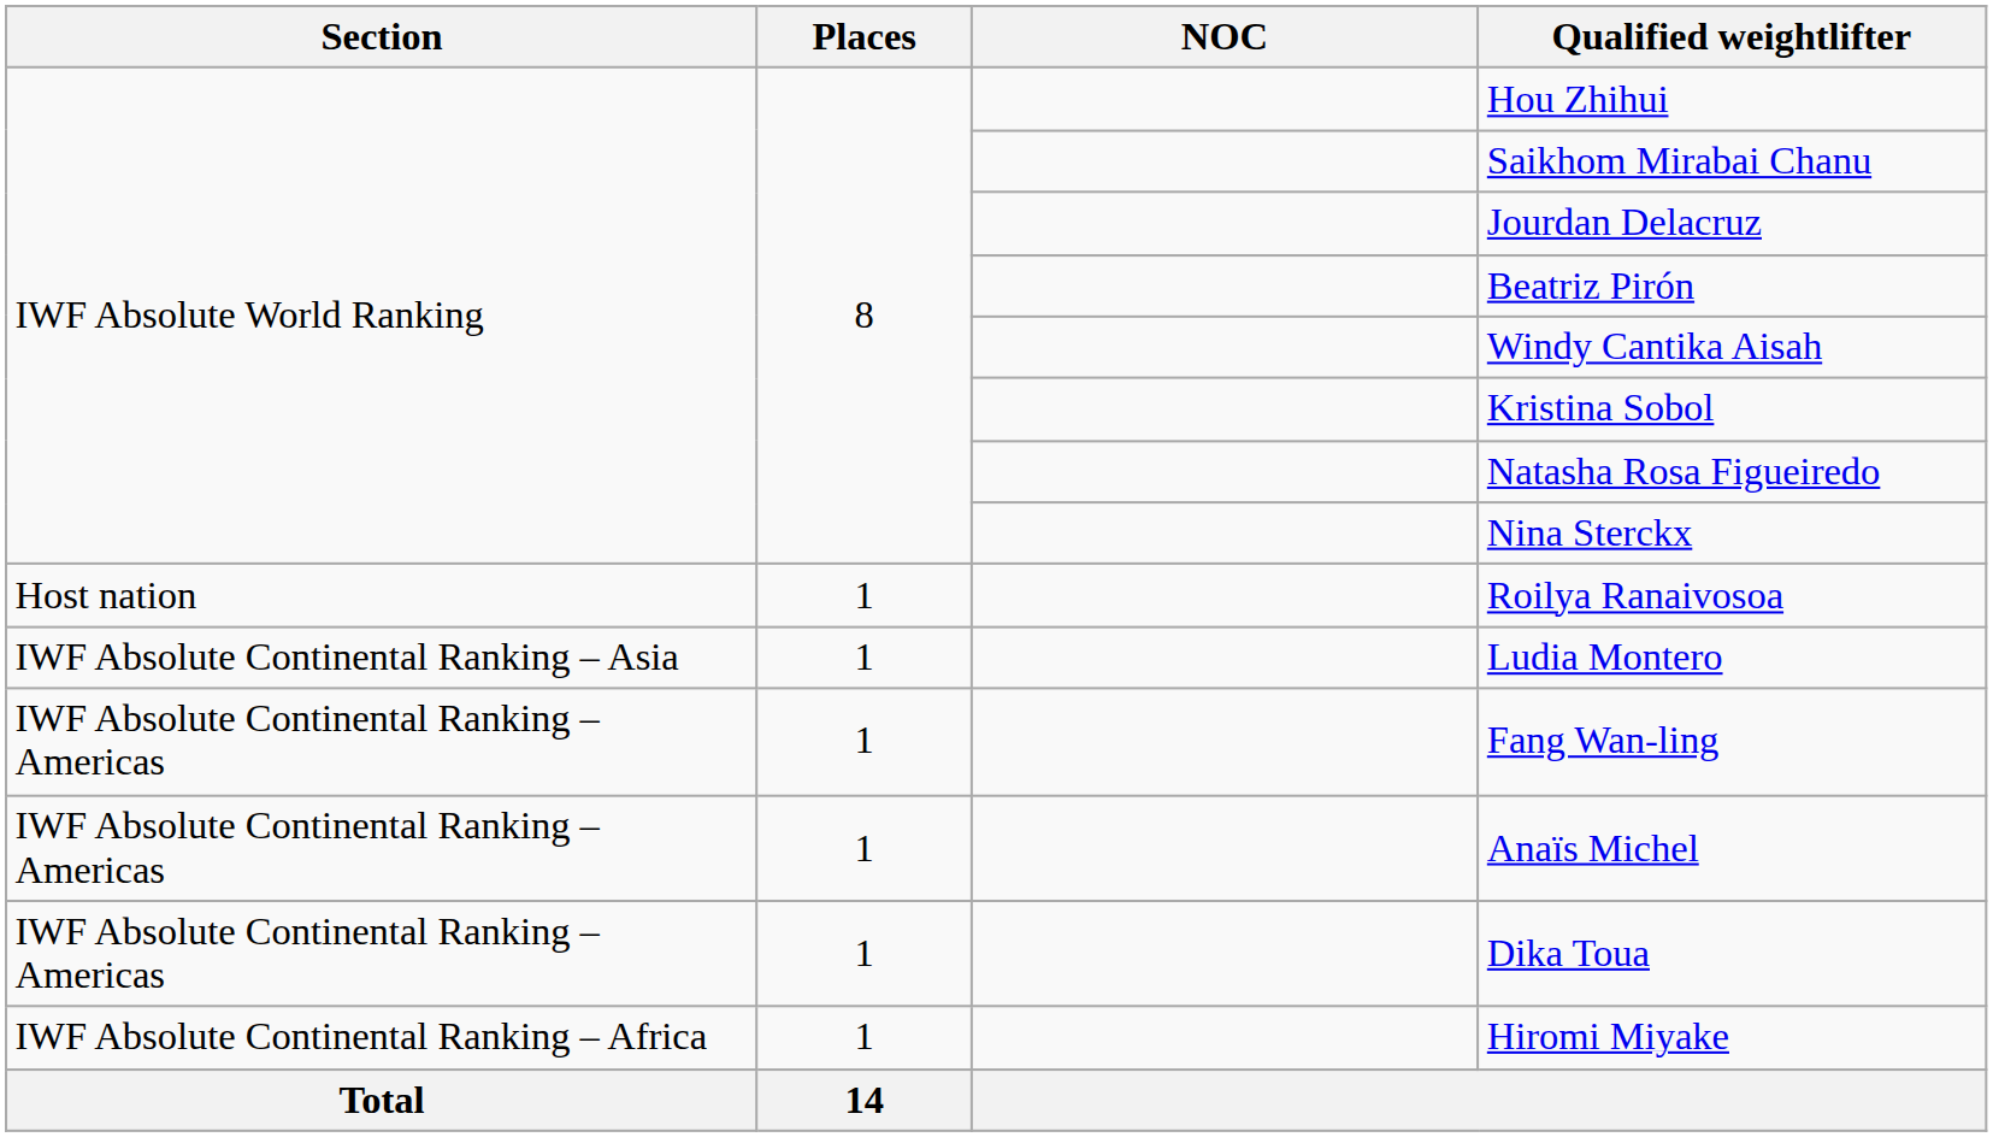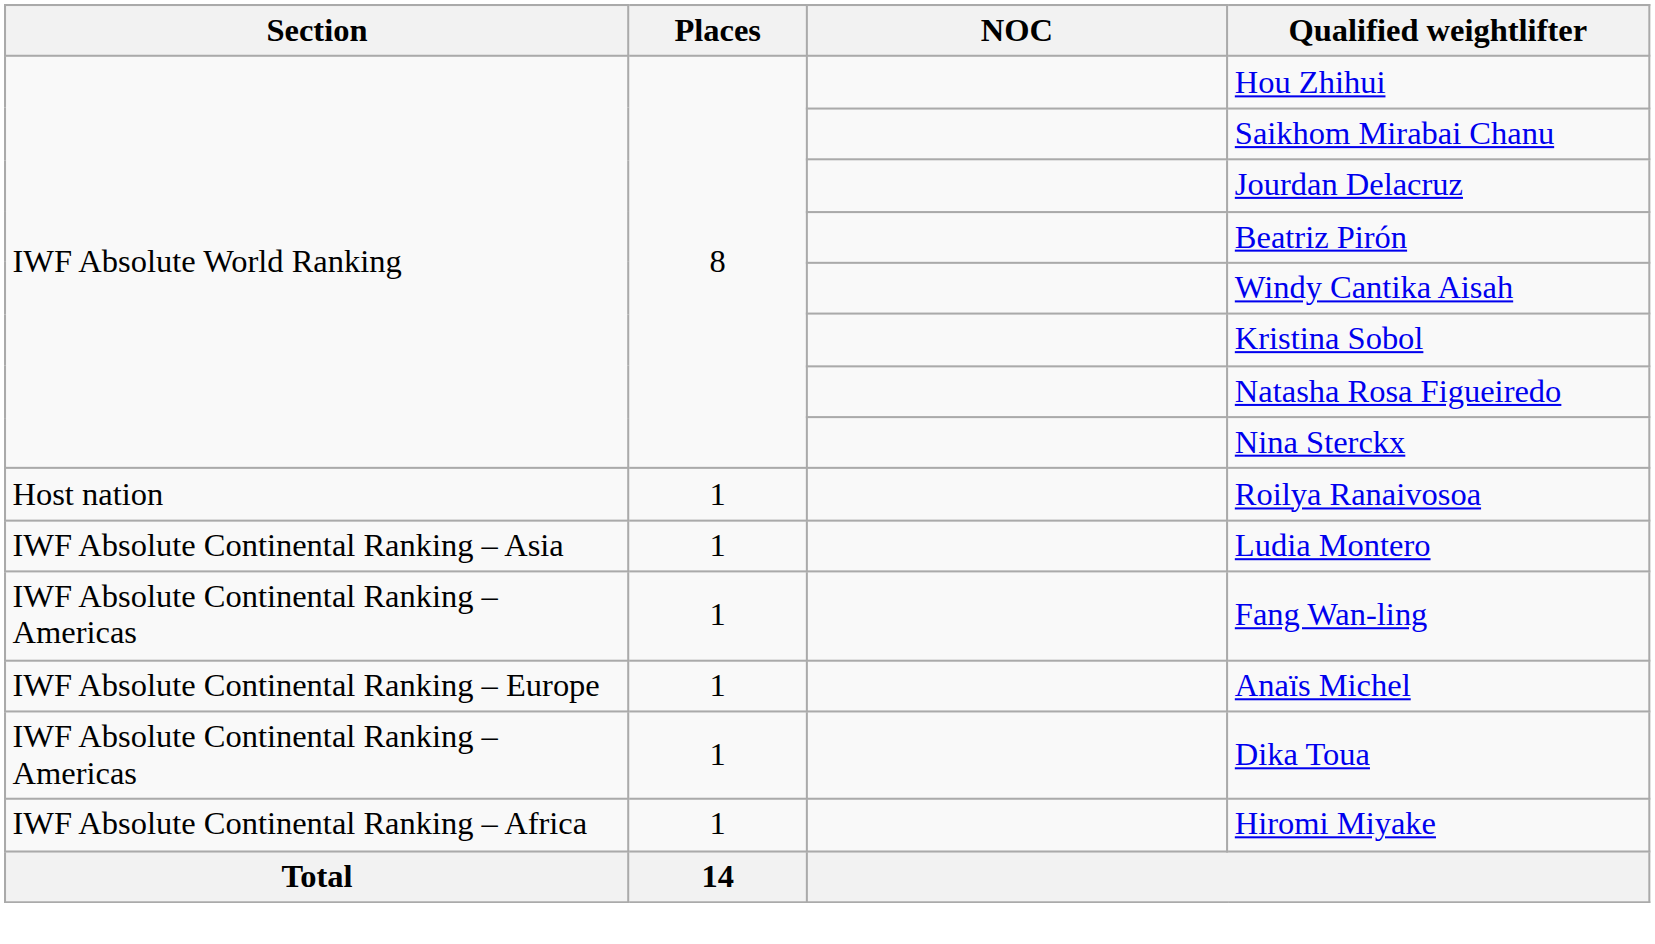 <table class="wikitable">
 <tr>
 <th width=300>Section</th>
 <th width=80>Places</th>
 <th width=200>NOC</th>
 <th width=200>Qualified weightlifter</th>
 </tr>
 <tr>
 <td rowspan=8>IWF Absolute World Ranking</td>
 <td rowspan=8 align=center>8</td>
 <td></td>
 <td><a href='#'>Hou Zhihui</a></td>
 </tr>
 <tr>
 <td></td>
 <td><a href='#'>Saikhom Mirabai Chanu</a></td>
 </tr>
 <tr>
 <td></td>
 <td><a href='#'>Jourdan Delacruz</a></td>
 </tr>
 <tr>
 <td></td>
 <td><a href='#'>Beatriz Pirón</a></td>
 </tr>
 <tr>
 <td></td>
 <td><a href='#'>Windy Cantika Aisah</a></td>
 </tr>
 <tr>
 <td></td>
 <td><a href='#'>Kristina Sobol</a></td>
 </tr>
 <tr>
 <td></td>
 <td><a href='#'>Natasha Rosa Figueiredo</a></td>
 </tr>
 <tr>
 <td></td>
 <td><a href='#'>Nina Sterckx</a></td>
 </tr>
 <tr>
 <td>Host nation</td>
 <td align=center>1</td>
 <td></td>
 <td><a href='#'>Roilya Ranaivosoa</a></td>
 </tr>
 <tr>
 <td>IWF Absolute Continental Ranking – Asia</td>
 <td align=center>1</td>
 <td></td>
 <td><a href='#'>Ludia Montero</a></td>
 </tr>
 <tr>
 <td>IWF Absolute Continental Ranking – Americas</td>
 <td align=center>1</td>
 <td></td>
 <td><a href='#'>Fang Wan-ling</a></td>
 </tr>
 <tr>
-<td>IWF Absolute Continental Ranking – Americas</td>
+<td>IWF Absolute Continental Ranking – Europe</td>
 <td align=center>1</td>
 <td></td>
 <td><a href='#'>Anaïs Michel</a></td>
 </tr>
 <tr>
 <td>IWF Absolute Continental Ranking – Americas</td>
 <td align=center>1</td>
 <td></td>
 <td><a href='#'>Dika Toua</a></td>
 </tr>
 <tr>
 <td>IWF Absolute Continental Ranking – Africa</td>
 <td align=center>1</td>
 <td></td>
 <td><a href='#'>Hiromi Miyake</a></td>
 </tr>
 <tr>
 <th>Total</th>
 <th>14</th>
 <th colspan=2></th>
 </tr>
 </table>
